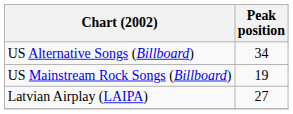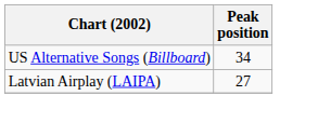 <table class="wikitable sortable">
 <tr>
 <th>Chart (2002)</th>
 <th>Peak<br>position</th>
 </tr>
 <tr>
 <td>US <a href='#'>Alternative Songs</a> (<em><a href='#'>Billboard</a></em>)</td>
 <td style="text-align:center;">34</td>
 </tr>
 <tr>
-<td>US <a href='#'>Mainstream Rock Songs</a> (<em><a href='#'>Billboard</a></em>)</td>
-<td style="text-align:center;">19</td>
-</tr>
-<tr>
 <td>Latvian Airplay (<a href='#'>LAIPA</a>)</td>
 <td align="center">27</td>
 </tr>
 <tr>
 </tr>
 </table>
